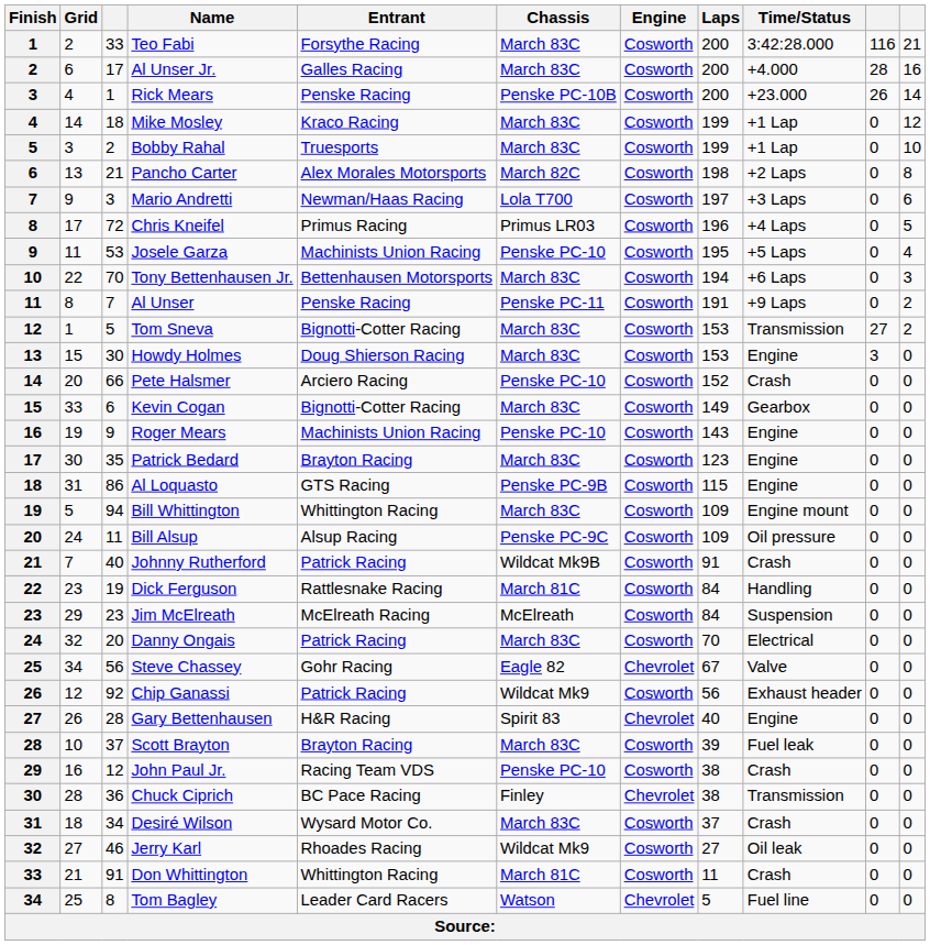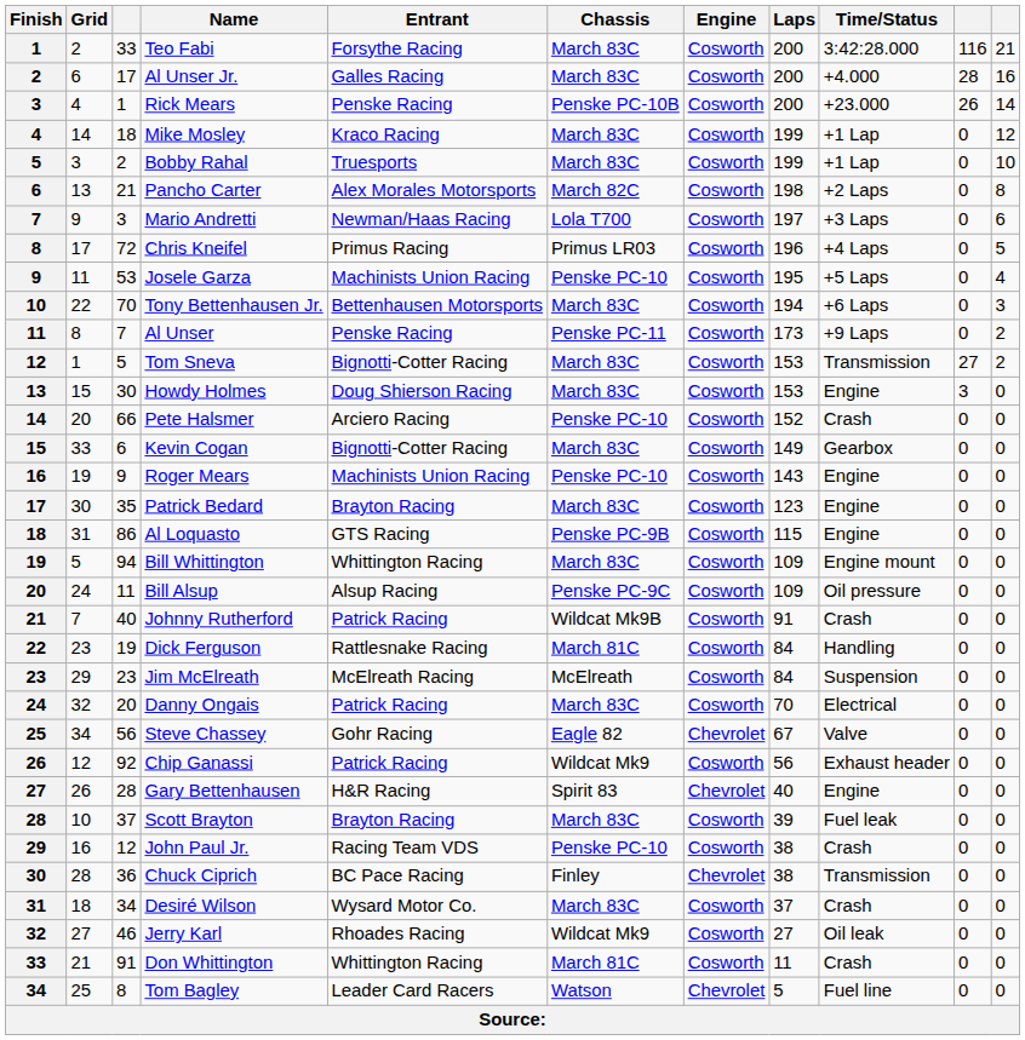 <table class="wikitable">
 <tr>
 <th>Finish</th>
 <th>Grid</th>
 <th></th>
 <th>Name</th>
 <th>Entrant</th>
 <th>Chassis</th>
 <th>Engine</th>
 <th>Laps</th>
 <th>Time/Status</th>
 <th></th>
 <th></th>
 </tr>
 <tr>
 <th>1</th>
 <td>2</td>
 <td>33</td>
 <td> <a href='#'>Teo Fabi</a></td>
 <td><a href='#'>Forsythe Racing</a></td>
 <td><a href='#'>March 83C</a></td>
 <td><a href='#'>Cosworth</a></td>
 <td>200</td>
 <td>3:42:28.000</td>
 <td>116</td>
 <td>21</td>
 </tr>
 <tr>
 <th>2</th>
 <td>6</td>
 <td>17</td>
 <td> <a href='#'>Al Unser Jr.</a></td>
 <td><a href='#'>Galles Racing</a></td>
 <td><a href='#'>March 83C</a></td>
 <td><a href='#'>Cosworth</a></td>
 <td>200</td>
 <td>+4.000</td>
 <td>28</td>
 <td>16</td>
 </tr>
 <tr>
 <th>3</th>
 <td>4</td>
 <td>1</td>
 <td> <a href='#'>Rick Mears</a></td>
 <td><a href='#'>Penske Racing</a></td>
 <td><a href='#'>Penske PC-10B</a></td>
 <td><a href='#'>Cosworth</a></td>
 <td>200</td>
 <td>+23.000</td>
 <td>26</td>
 <td>14</td>
 </tr>
 <tr>
 <th>4</th>
 <td>14</td>
 <td>18</td>
 <td> <a href='#'>Mike Mosley</a></td>
 <td><a href='#'>Kraco Racing</a></td>
 <td><a href='#'>March 83C</a></td>
 <td><a href='#'>Cosworth</a></td>
 <td>199</td>
 <td>+1 Lap</td>
 <td>0</td>
 <td>12</td>
 </tr>
 <tr>
 <th>5</th>
 <td>3</td>
 <td>2</td>
 <td> <a href='#'>Bobby Rahal</a></td>
 <td><a href='#'>Truesports</a></td>
 <td><a href='#'>March 83C</a></td>
 <td><a href='#'>Cosworth</a></td>
 <td>199</td>
 <td>+1 Lap</td>
 <td>0</td>
 <td>10</td>
 </tr>
 <tr>
 <th>6</th>
 <td>13</td>
 <td>21</td>
 <td> <a href='#'>Pancho Carter</a></td>
 <td><a href='#'>Alex Morales Motorsports</a></td>
 <td><a href='#'>March 82C</a></td>
 <td><a href='#'>Cosworth</a></td>
 <td>198</td>
 <td>+2 Laps</td>
 <td>0</td>
 <td>8</td>
 </tr>
 <tr>
 <th>7</th>
 <td>9</td>
 <td>3</td>
 <td> <a href='#'>Mario Andretti</a></td>
 <td><a href='#'>Newman/Haas Racing</a></td>
 <td><a href='#'>Lola T700</a></td>
 <td><a href='#'>Cosworth</a></td>
 <td>197</td>
 <td>+3 Laps</td>
 <td>0</td>
 <td>6</td>
 </tr>
 <tr>
 <th>8</th>
 <td>17</td>
 <td>72</td>
 <td> <a href='#'>Chris Kneifel</a></td>
 <td>Primus Racing</td>
 <td>Primus LR03</td>
 <td><a href='#'>Cosworth</a></td>
 <td>196</td>
 <td>+4 Laps</td>
 <td>0</td>
 <td>5</td>
 </tr>
 <tr>
 <th>9</th>
 <td>11</td>
 <td>53</td>
 <td> <a href='#'>Josele Garza</a></td>
 <td><a href='#'>Machinists Union Racing</a></td>
 <td><a href='#'>Penske PC-10</a></td>
 <td><a href='#'>Cosworth</a></td>
 <td>195</td>
 <td>+5 Laps</td>
 <td>0</td>
 <td>4</td>
 </tr>
 <tr>
 <th>10</th>
 <td>22</td>
 <td>70</td>
 <td> <a href='#'>Tony Bettenhausen Jr.</a></td>
 <td><a href='#'>Bettenhausen Motorsports</a></td>
 <td><a href='#'>March 83C</a></td>
 <td><a href='#'>Cosworth</a></td>
 <td>194</td>
 <td>+6 Laps</td>
 <td>0</td>
 <td>3</td>
 </tr>
 <tr>
 <th>11</th>
 <td>8</td>
 <td>7</td>
 <td> <a href='#'>Al Unser</a></td>
 <td><a href='#'>Penske Racing</a></td>
 <td><a href='#'>Penske PC-11</a></td>
 <td><a href='#'>Cosworth</a></td>
-<td>191</td>
+<td>173</td>
 <td>+9 Laps</td>
 <td>0</td>
 <td>2</td>
 </tr>
 <tr>
 <th>12</th>
 <td>1</td>
 <td>5</td>
 <td> <a href='#'>Tom Sneva</a></td>
 <td><a href='#'>Bignotti</a>-Cotter Racing</td>
 <td><a href='#'>March 83C</a></td>
 <td><a href='#'>Cosworth</a></td>
 <td>153</td>
 <td>Transmission</td>
 <td>27</td>
 <td>2</td>
 </tr>
 <tr>
 <th>13</th>
 <td>15</td>
 <td>30</td>
 <td> <a href='#'>Howdy Holmes</a></td>
 <td><a href='#'>Doug Shierson Racing</a></td>
 <td><a href='#'>March 83C</a></td>
 <td><a href='#'>Cosworth</a></td>
 <td>153</td>
 <td>Engine</td>
 <td>3</td>
 <td>0</td>
 </tr>
 <tr>
 <th>14</th>
 <td>20</td>
 <td>66</td>
 <td> <a href='#'>Pete Halsmer</a></td>
 <td>Arciero Racing</td>
 <td><a href='#'>Penske PC-10</a></td>
 <td><a href='#'>Cosworth</a></td>
 <td>152</td>
 <td>Crash</td>
 <td>0</td>
 <td>0</td>
 </tr>
 <tr>
 <th>15</th>
 <td>33</td>
 <td>6</td>
 <td> <a href='#'>Kevin Cogan</a></td>
 <td><a href='#'>Bignotti</a>-Cotter Racing</td>
 <td><a href='#'>March 83C</a></td>
 <td><a href='#'>Cosworth</a></td>
 <td>149</td>
 <td>Gearbox</td>
 <td>0</td>
 <td>0</td>
 </tr>
 <tr>
 <th>16</th>
 <td>19</td>
 <td>9</td>
 <td> <a href='#'>Roger Mears</a></td>
 <td><a href='#'>Machinists Union Racing</a></td>
 <td><a href='#'>Penske PC-10</a></td>
 <td><a href='#'>Cosworth</a></td>
 <td>143</td>
 <td>Engine</td>
 <td>0</td>
 <td>0</td>
 </tr>
 <tr>
 <th>17</th>
 <td>30</td>
 <td>35</td>
 <td> <a href='#'>Patrick Bedard</a></td>
 <td><a href='#'>Brayton Racing</a></td>
 <td><a href='#'>March 83C</a></td>
 <td><a href='#'>Cosworth</a></td>
 <td>123</td>
 <td>Engine</td>
 <td>0</td>
 <td>0</td>
 </tr>
 <tr>
 <th>18</th>
 <td>31</td>
 <td>86</td>
 <td> <a href='#'>Al Loquasto</a></td>
 <td>GTS Racing</td>
 <td><a href='#'>Penske PC-9B</a></td>
 <td><a href='#'>Cosworth</a></td>
 <td>115</td>
 <td>Engine</td>
 <td>0</td>
 <td>0</td>
 </tr>
 <tr>
 <th>19</th>
 <td>5</td>
 <td>94</td>
 <td> <a href='#'>Bill Whittington</a></td>
 <td>Whittington Racing</td>
 <td><a href='#'>March 83C</a></td>
 <td><a href='#'>Cosworth</a></td>
 <td>109</td>
 <td>Engine mount</td>
 <td>0</td>
 <td>0</td>
 </tr>
 <tr>
 <th>20</th>
 <td>24</td>
 <td>11</td>
 <td> <a href='#'>Bill Alsup</a></td>
 <td>Alsup Racing</td>
 <td><a href='#'>Penske PC-9C</a></td>
 <td><a href='#'>Cosworth</a></td>
 <td>109</td>
 <td>Oil pressure</td>
 <td>0</td>
 <td>0</td>
 </tr>
 <tr>
 <th>21</th>
 <td>7</td>
 <td>40</td>
 <td> <a href='#'>Johnny Rutherford</a></td>
 <td><a href='#'>Patrick Racing</a></td>
 <td>Wildcat Mk9B</td>
 <td><a href='#'>Cosworth</a></td>
 <td>91</td>
 <td>Crash</td>
 <td>0</td>
 <td>0</td>
 </tr>
 <tr>
 <th>22</th>
 <td>23</td>
 <td>19</td>
 <td> <a href='#'>Dick Ferguson</a></td>
 <td>Rattlesnake Racing</td>
 <td><a href='#'>March 81C</a></td>
 <td><a href='#'>Cosworth</a></td>
 <td>84</td>
 <td>Handling</td>
 <td>0</td>
 <td>0</td>
 </tr>
 <tr>
 <th>23</th>
 <td>29</td>
 <td>23</td>
 <td> <a href='#'>Jim McElreath</a></td>
 <td>McElreath Racing</td>
 <td>McElreath</td>
 <td><a href='#'>Cosworth</a></td>
 <td>84</td>
 <td>Suspension</td>
 <td>0</td>
 <td>0</td>
 </tr>
 <tr>
 <th>24</th>
 <td>32</td>
 <td>20</td>
 <td> <a href='#'>Danny Ongais</a></td>
 <td><a href='#'>Patrick Racing</a></td>
 <td><a href='#'>March 83C</a></td>
 <td><a href='#'>Cosworth</a></td>
 <td>70</td>
 <td>Electrical</td>
 <td>0</td>
 <td>0</td>
 </tr>
 <tr>
 <th>25</th>
 <td>34</td>
 <td>56</td>
 <td> <a href='#'>Steve Chassey</a></td>
 <td>Gohr Racing</td>
 <td><a href='#'>Eagle</a> 82</td>
 <td><a href='#'>Chevrolet</a></td>
 <td>67</td>
 <td>Valve</td>
 <td>0</td>
 <td>0</td>
 </tr>
 <tr>
 <th>26</th>
 <td>12</td>
 <td>92</td>
 <td> <a href='#'>Chip Ganassi</a></td>
 <td><a href='#'>Patrick Racing</a></td>
 <td>Wildcat Mk9</td>
 <td><a href='#'>Cosworth</a></td>
 <td>56</td>
 <td>Exhaust header</td>
 <td>0</td>
 <td>0</td>
 </tr>
 <tr>
 <th>27</th>
 <td>26</td>
 <td>28</td>
 <td> <a href='#'>Gary Bettenhausen</a></td>
 <td>H&R Racing</td>
 <td>Spirit 83</td>
 <td><a href='#'>Chevrolet</a></td>
 <td>40</td>
 <td>Engine</td>
 <td>0</td>
 <td>0</td>
 </tr>
 <tr>
 <th>28</th>
 <td>10</td>
 <td>37</td>
 <td> <a href='#'>Scott Brayton</a></td>
 <td><a href='#'>Brayton Racing</a></td>
 <td><a href='#'>March 83C</a></td>
 <td><a href='#'>Cosworth</a></td>
 <td>39</td>
 <td>Fuel leak</td>
 <td>0</td>
 <td>0</td>
 </tr>
 <tr>
 <th>29</th>
 <td>16</td>
 <td>12</td>
 <td> <a href='#'>John Paul Jr.</a></td>
 <td>Racing Team VDS</td>
 <td><a href='#'>Penske PC-10</a></td>
 <td><a href='#'>Cosworth</a></td>
 <td>38</td>
 <td>Crash</td>
 <td>0</td>
 <td>0</td>
 </tr>
 <tr>
 <th>30</th>
 <td>28</td>
 <td>36</td>
 <td> <a href='#'>Chuck Ciprich</a></td>
 <td>BC Pace Racing</td>
 <td>Finley</td>
 <td><a href='#'>Chevrolet</a></td>
 <td>38</td>
 <td>Transmission</td>
 <td>0</td>
 <td>0</td>
 </tr>
 <tr>
 <th>31</th>
 <td>18</td>
 <td>34</td>
 <td> <a href='#'>Desiré Wilson</a></td>
 <td>Wysard Motor Co.</td>
 <td><a href='#'>March 83C</a></td>
 <td><a href='#'>Cosworth</a></td>
 <td>37</td>
 <td>Crash</td>
 <td>0</td>
 <td>0</td>
 </tr>
 <tr>
 <th>32</th>
 <td>27</td>
 <td>46</td>
 <td> <a href='#'>Jerry Karl</a></td>
 <td>Rhoades Racing</td>
 <td>Wildcat Mk9</td>
 <td><a href='#'>Cosworth</a></td>
 <td>27</td>
 <td>Oil leak</td>
 <td>0</td>
 <td>0</td>
 </tr>
 <tr>
 <th>33</th>
 <td>21</td>
 <td>91</td>
 <td> <a href='#'>Don Whittington</a></td>
 <td>Whittington Racing</td>
 <td><a href='#'>March 81C</a></td>
 <td><a href='#'>Cosworth</a></td>
 <td>11</td>
 <td>Crash</td>
 <td>0</td>
 <td>0</td>
 </tr>
 <tr>
 <th>34</th>
 <td>25</td>
 <td>8</td>
 <td> <a href='#'>Tom Bagley</a></td>
 <td>Leader Card Racers</td>
 <td><a href='#'>Watson</a></td>
 <td><a href='#'>Chevrolet</a></td>
 <td>5</td>
 <td>Fuel line</td>
 <td>0</td>
 <td>0</td>
 </tr>
 <tr>
 <th colspan=11>Source:</th>
 </tr>
 </table>
